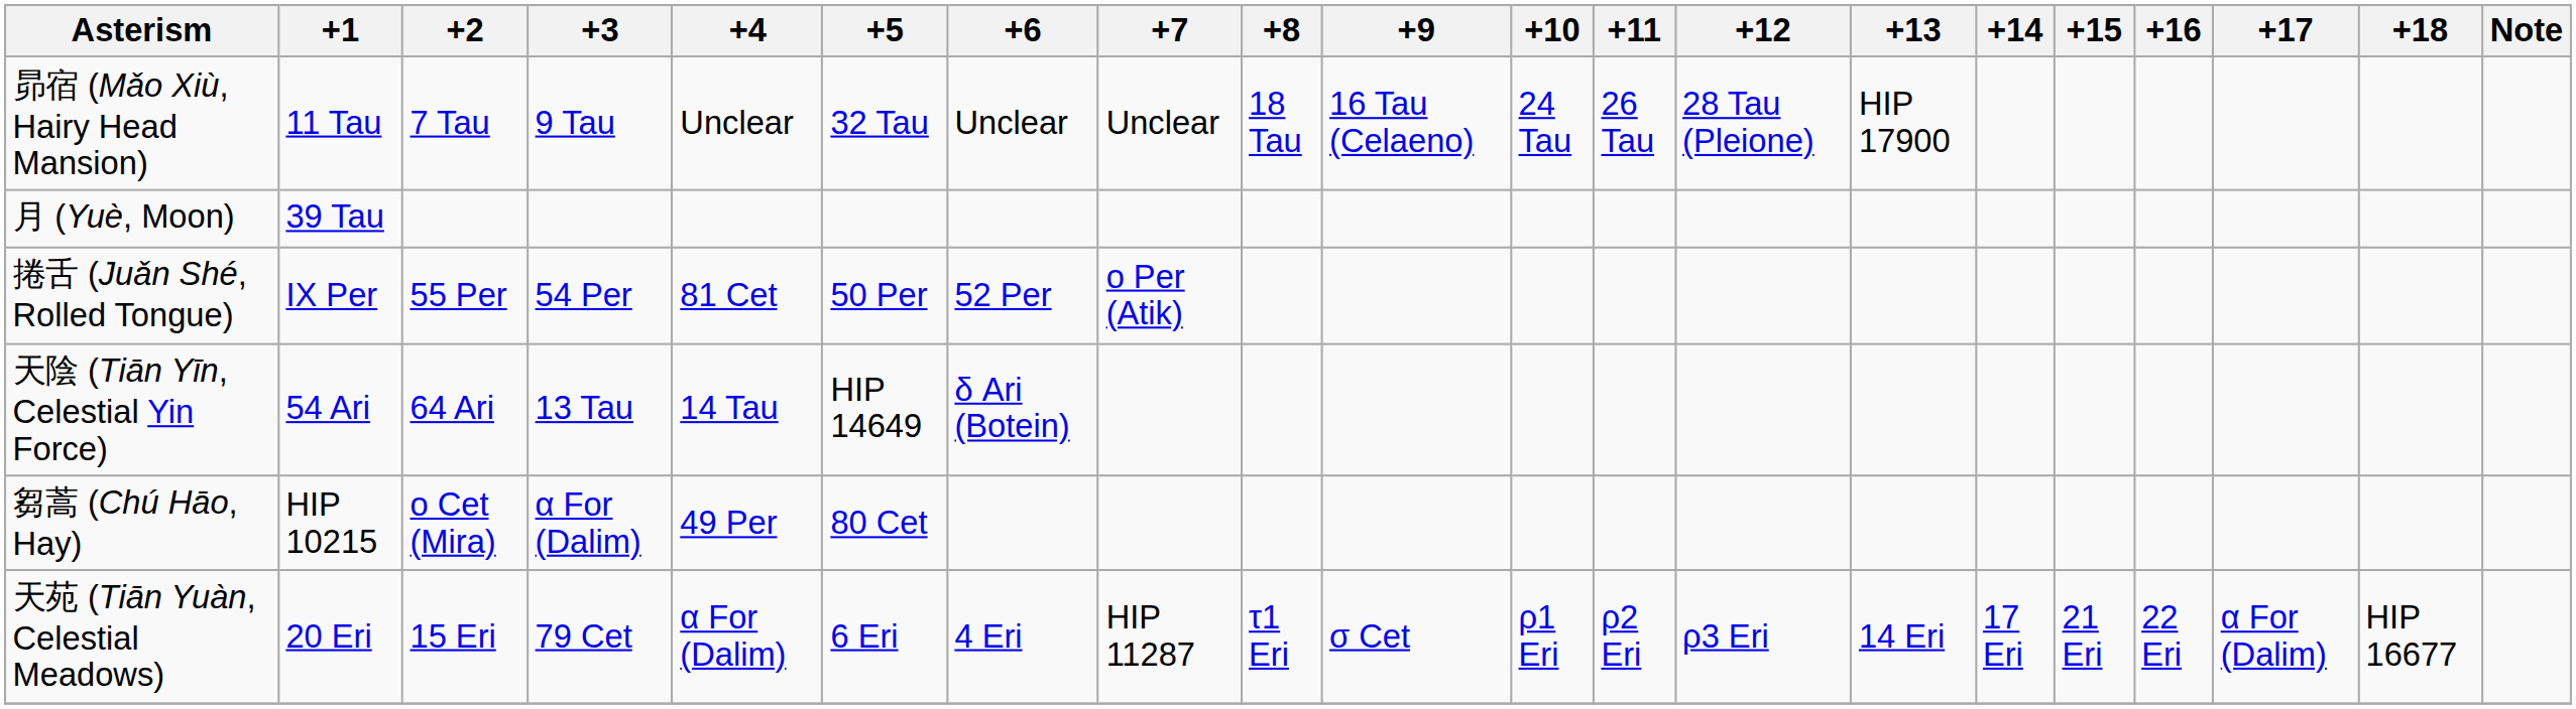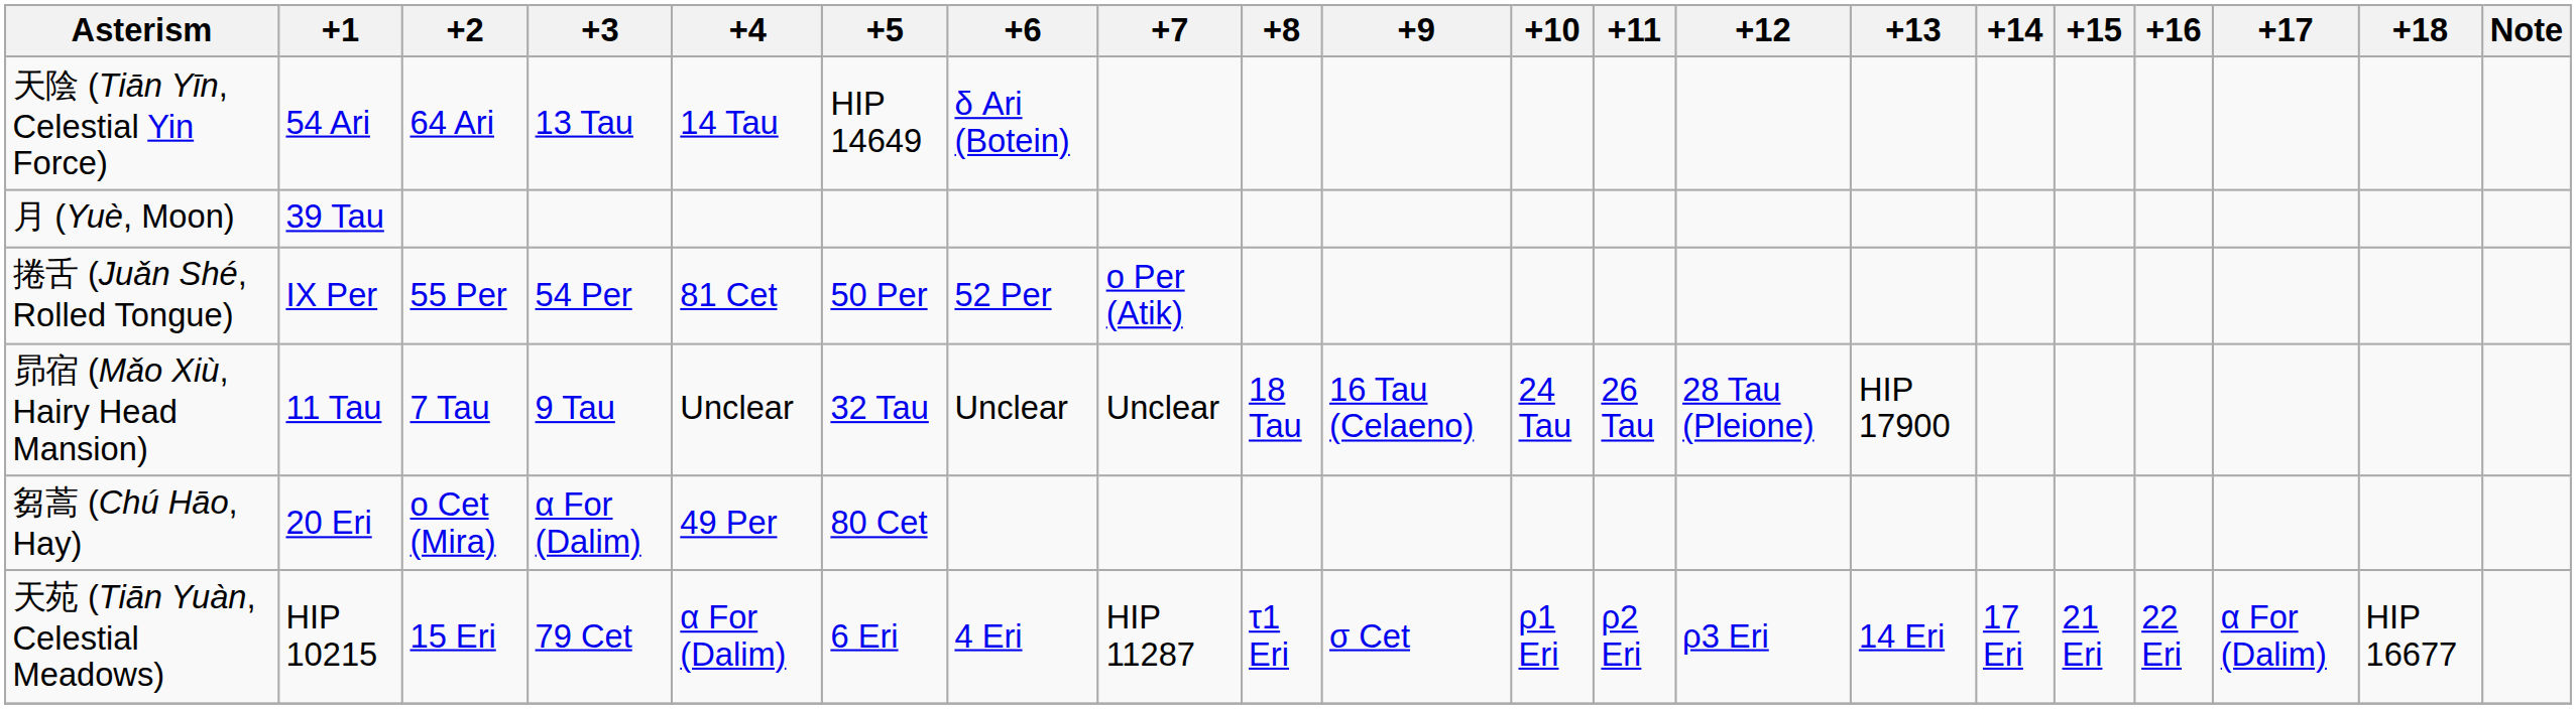 <table class = "wikitable">
 <tr>
 <th>Asterism</th>
 <th>+1</th>
 <th>+2</th>
 <th>+3</th>
 <th>+4</th>
 <th>+5</th>
 <th>+6</th>
 <th>+7</th>
 <th>+8</th>
 <th>+9</th>
 <th>+10</th>
 <th>+11</th>
 <th>+12</th>
 <th>+13</th>
 <th>+14</th>
 <th>+15</th>
 <th>+16</th>
 <th>+17</th>
 <th>+18</th>
 <th>Note</th>
 </tr>
 <tr>
-<td>昴宿 (<em>Mǎo Xiù</em>, Hairy Head Mansion)</td>
-<td><a href='#'>11 Tau</a></td>
-<td><a href='#'>7 Tau</a></td>
-<td><a href='#'>9 Tau</a></td>
-<td>Unclear</td>
-<td><a href='#'>32 Tau</a></td>
-<td>Unclear</td>
-<td>Unclear</td>
-<td><a href='#'>18 Tau</a></td>
-<td><a href='#'>16 Tau (Celaeno)</a></td>
-<td><a href='#'>24 Tau</a></td>
-<td><a href='#'>26 Tau</a></td>
-<td><a href='#'>28 Tau (Pleione)</a></td>
-<td>HIP 17900</td>
+<td>天陰 (<em>Tiān Yīn</em>, Celestial <a href='#'>Yin</a> Force)</td>
+<td><a href='#'>54 Ari</a></td>
+<td><a href='#'>64 Ari</a></td>
+<td><a href='#'>13 Tau</a></td>
+<td><a href='#'>14 Tau</a></td>
+<td>HIP 14649</td>
+<td><a href='#'>δ Ari (Botein)</a></td>
+<td></td>
+<td></td>
+<td></td>
+<td></td>
+<td></td>
+<td></td>
+<td></td>
 <td></td>
 <td></td>
 <td></td>
 <td></td>
 <td></td>
 <td></td>
 </tr>
 <tr>
 <td>月 (<em>Yuè</em>, Moon)</td>
 <td><a href='#'>39 Tau</a></td>
 <td></td>
 <td></td>
 <td></td>
 <td></td>
 <td></td>
 <td></td>
 <td></td>
 <td></td>
 <td></td>
 <td></td>
 <td></td>
 <td></td>
 <td></td>
 <td></td>
 <td></td>
 <td></td>
 <td></td>
 <td></td>
 </tr>
 <tr>
 <td>捲舌 (<em>Juǎn Shé</em>, Rolled Tongue)</td>
 <td><a href='#'>IX Per</a></td>
 <td><a href='#'>55 Per</a></td>
 <td><a href='#'>54 Per</a></td>
 <td><a href='#'>81 Cet</a></td>
 <td><a href='#'>50 Per</a></td>
 <td><a href='#'>52 Per</a></td>
 <td><a href='#'>o Per (Atik)</a></td>
 <td></td>
 <td></td>
 <td></td>
 <td></td>
 <td></td>
 <td></td>
 <td></td>
 <td></td>
 <td></td>
 <td></td>
 <td></td>
 <td></td>
 </tr>
 <tr>
-<td>天陰 (<em>Tiān Yīn</em>, Celestial <a href='#'>Yin</a> Force)</td>
-<td><a href='#'>54 Ari</a></td>
-<td><a href='#'>64 Ari</a></td>
-<td><a href='#'>13 Tau</a></td>
-<td><a href='#'>14 Tau</a></td>
-<td>HIP 14649</td>
-<td><a href='#'>δ Ari (Botein)</a></td>
-<td></td>
-<td></td>
-<td></td>
-<td></td>
-<td></td>
-<td></td>
-<td></td>
+<td>昴宿 (<em>Mǎo Xiù</em>, Hairy Head Mansion)</td>
+<td><a href='#'>11 Tau</a></td>
+<td><a href='#'>7 Tau</a></td>
+<td><a href='#'>9 Tau</a></td>
+<td>Unclear</td>
+<td><a href='#'>32 Tau</a></td>
+<td>Unclear</td>
+<td>Unclear</td>
+<td><a href='#'>18 Tau</a></td>
+<td><a href='#'>16 Tau (Celaeno)</a></td>
+<td><a href='#'>24 Tau</a></td>
+<td><a href='#'>26 Tau</a></td>
+<td><a href='#'>28 Tau (Pleione)</a></td>
+<td>HIP 17900</td>
 <td></td>
 <td></td>
 <td></td>
 <td></td>
 <td></td>
 <td></td>
 </tr>
 <tr>
 <td>芻蒿 (<em>Chú Hāo</em>, Hay)</td>
-<td>HIP 10215</td>
+<td><a href='#'>20 Eri</a></td>
 <td><a href='#'>ο Cet (Mira)</a></td>
 <td><a href='#'>α For (Dalim)</a></td>
 <td><a href='#'>49 Per</a></td>
 <td><a href='#'>80 Cet</a></td>
 <td></td>
 <td></td>
 <td></td>
 <td></td>
 <td></td>
 <td></td>
 <td></td>
 <td></td>
 <td></td>
 <td></td>
 <td></td>
 <td></td>
 <td></td>
 <td></td>
 </tr>
 <tr>
 <td>天苑 (<em>Tiān Yuàn</em>, Celestial Meadows)</td>
-<td><a href='#'>20 Eri</a></td>
+<td>HIP 10215</td>
 <td><a href='#'>15 Eri</a></td>
 <td><a href='#'>79 Cet</a></td>
 <td><a href='#'>α For (Dalim)</a></td>
 <td><a href='#'>6 Eri</a></td>
 <td><a href='#'>4 Eri</a></td>
 <td>HIP 11287</td>
 <td><a href='#'>τ1 Eri</a></td>
 <td><a href='#'>σ Cet</a></td>
 <td><a href='#'>ρ1 Eri</a></td>
 <td><a href='#'>ρ2 Eri</a></td>
 <td><a href='#'>ρ3 Eri</a></td>
 <td><a href='#'>14 Eri</a></td>
 <td><a href='#'>17 Eri</a></td>
 <td><a href='#'>21 Eri</a></td>
 <td><a href='#'>22 Eri</a></td>
 <td><a href='#'>α For (Dalim)</a></td>
 <td>HIP 16677</td>
 <td></td>
 </tr>
 <tr>
 </tr>
 </table>
